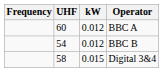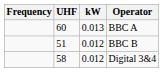 <table class="wikitable sortable">
 <tr>
 <th>Frequency</th>
 <th>UHF</th>
 <th>kW</th>
 <th>Operator</th>
 </tr>
 <tr>
 <td></td>
 <td>60</td>
-<td>0.012</td>
+<td>0.013</td>
 <td>BBC A</td>
 </tr>
 <tr>
 <td></td>
-<td>54</td>
+<td>51</td>
 <td>0.012</td>
 <td>BBC B</td>
 </tr>
 <tr>
 <td></td>
 <td>58</td>
-<td>0.015</td>
+<td>0.012</td>
 <td>Digital 3&4</td>
 </tr>
 </table>
